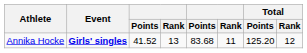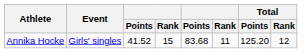 <table class="wikitable" style="font-size:90%">
 <tr>
 <th rowspan="2">Athlete</th>
 <th rowspan="2">Event</th>
 <th colspan="2"></th>
 <th colspan="2"></th>
 <th colspan="2">Total</th>
 </tr>
 <tr style="font-size:95%">
 <th>Points</th>
 <th>Rank</th>
 <th>Points</th>
 <th>Rank</th>
 <th>Points</th>
 <th>Rank</th>
 </tr>
 <tr align=center>
 <td align=left><a href='#'>Annika Hocke</a></td>
-<td align=left><strong><a href='#'>Girls' singles</a></strong></td>
+<td align=left><a href='#'>Girls' singles</a></td>
 <td>41.52</td>
-<td>13</td>
+<td>15</td>
 <td>83.68</td>
 <td>11</td>
 <td>125.20</td>
 <td>12</td>
 </tr>
 </table>
